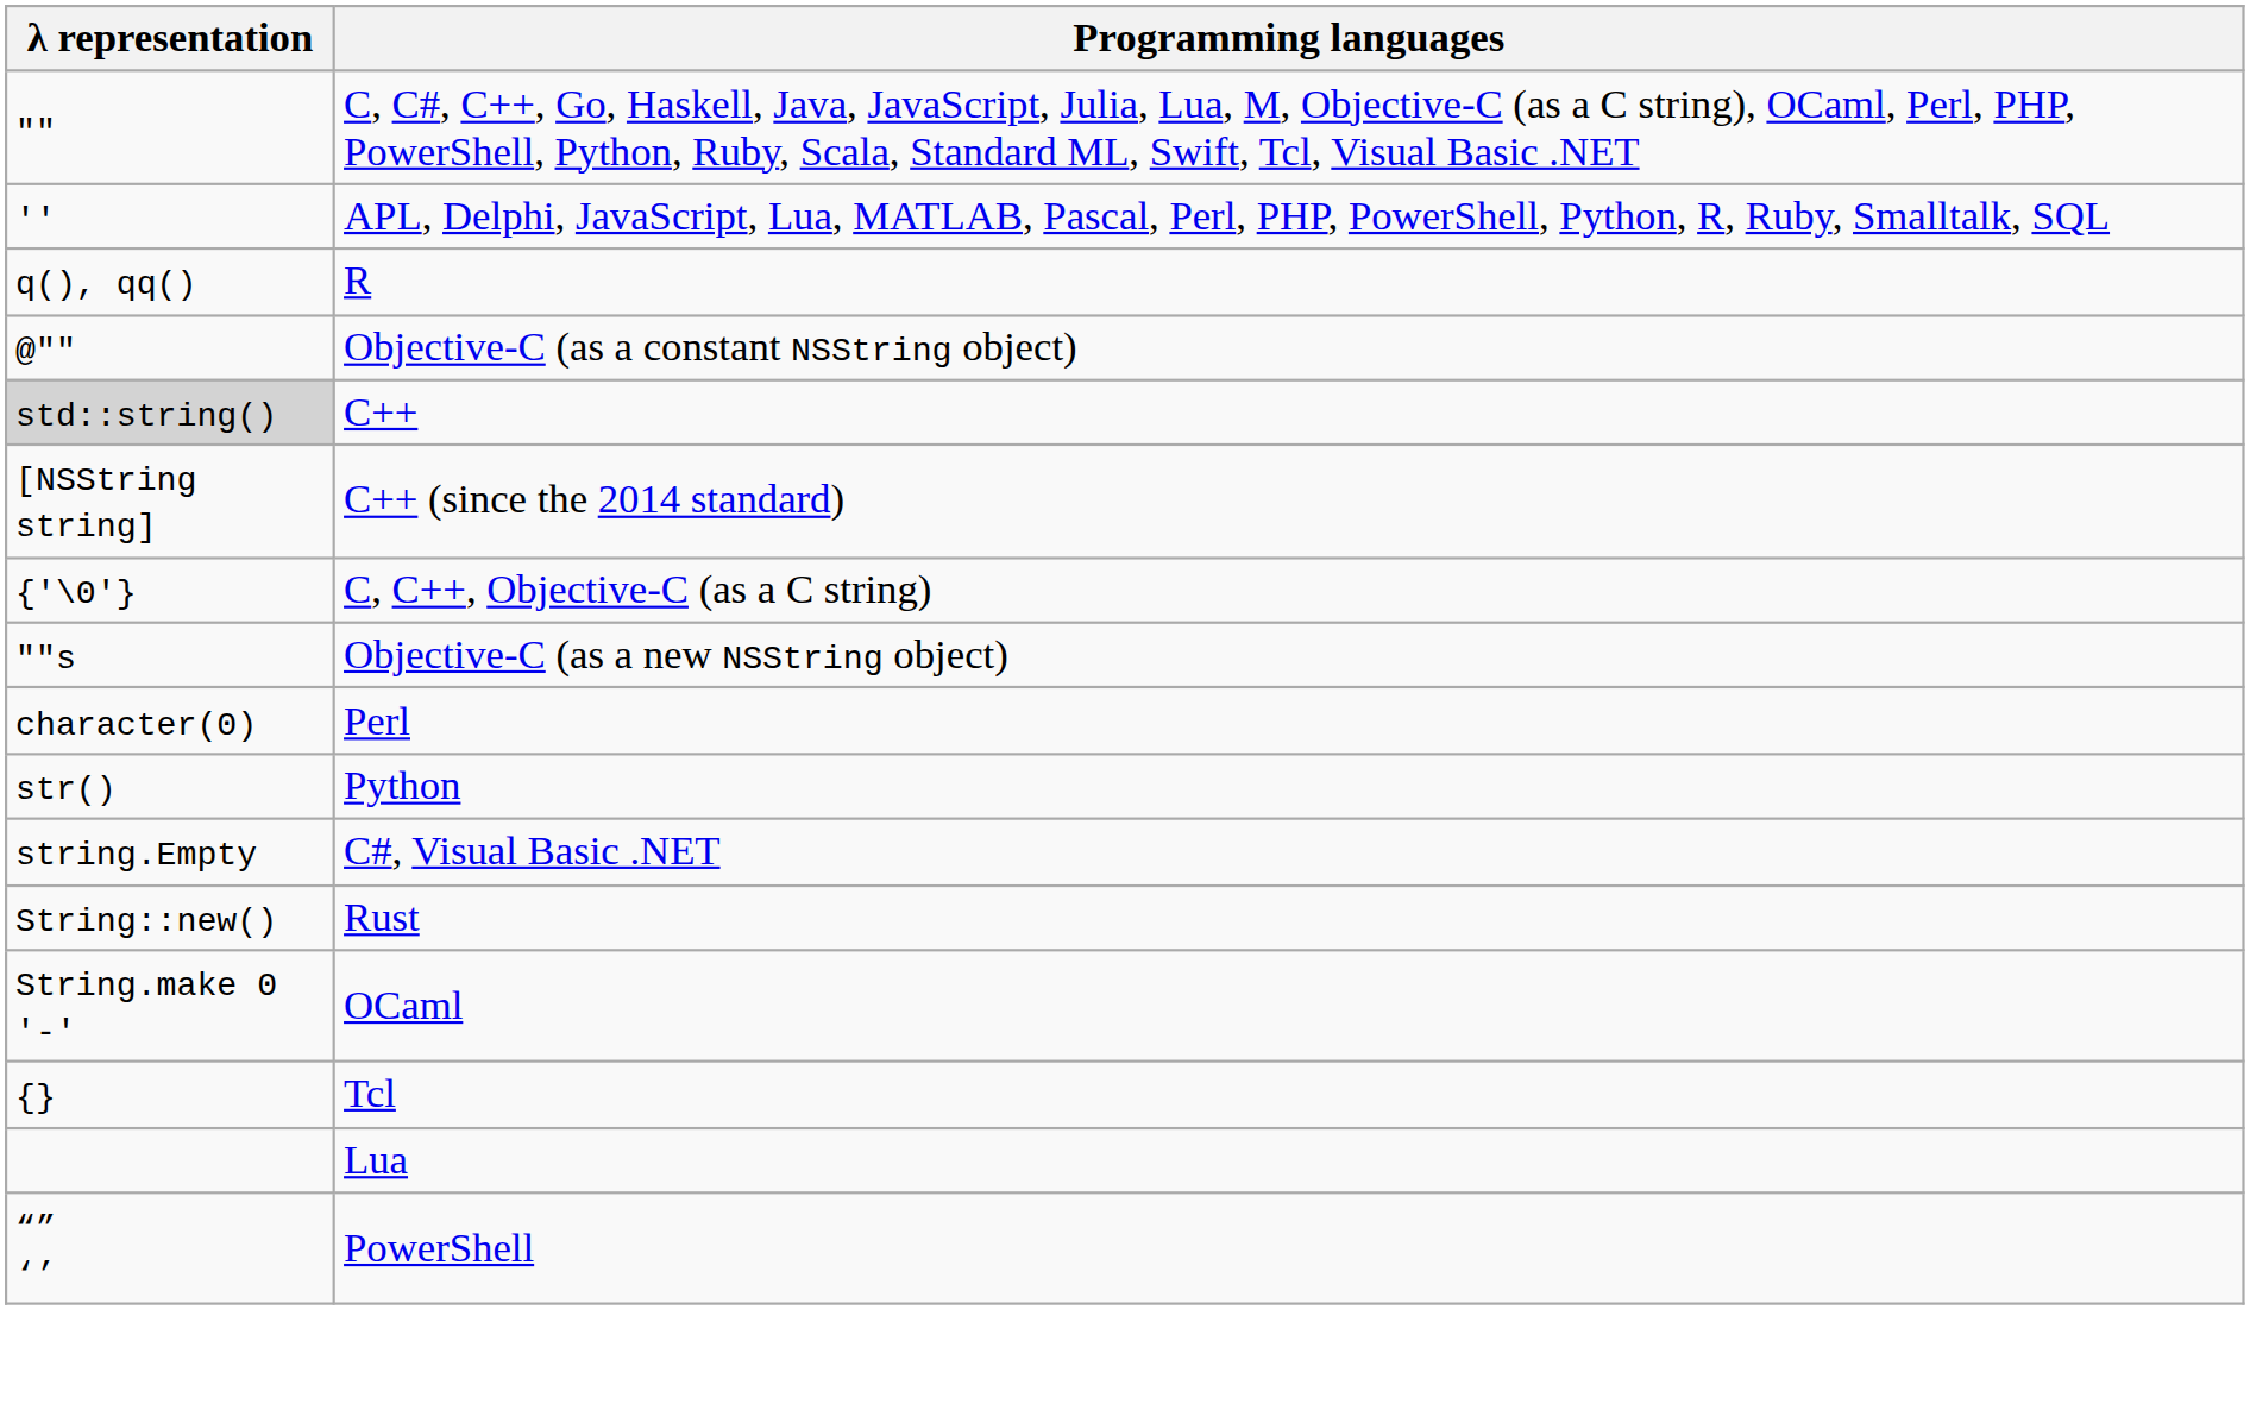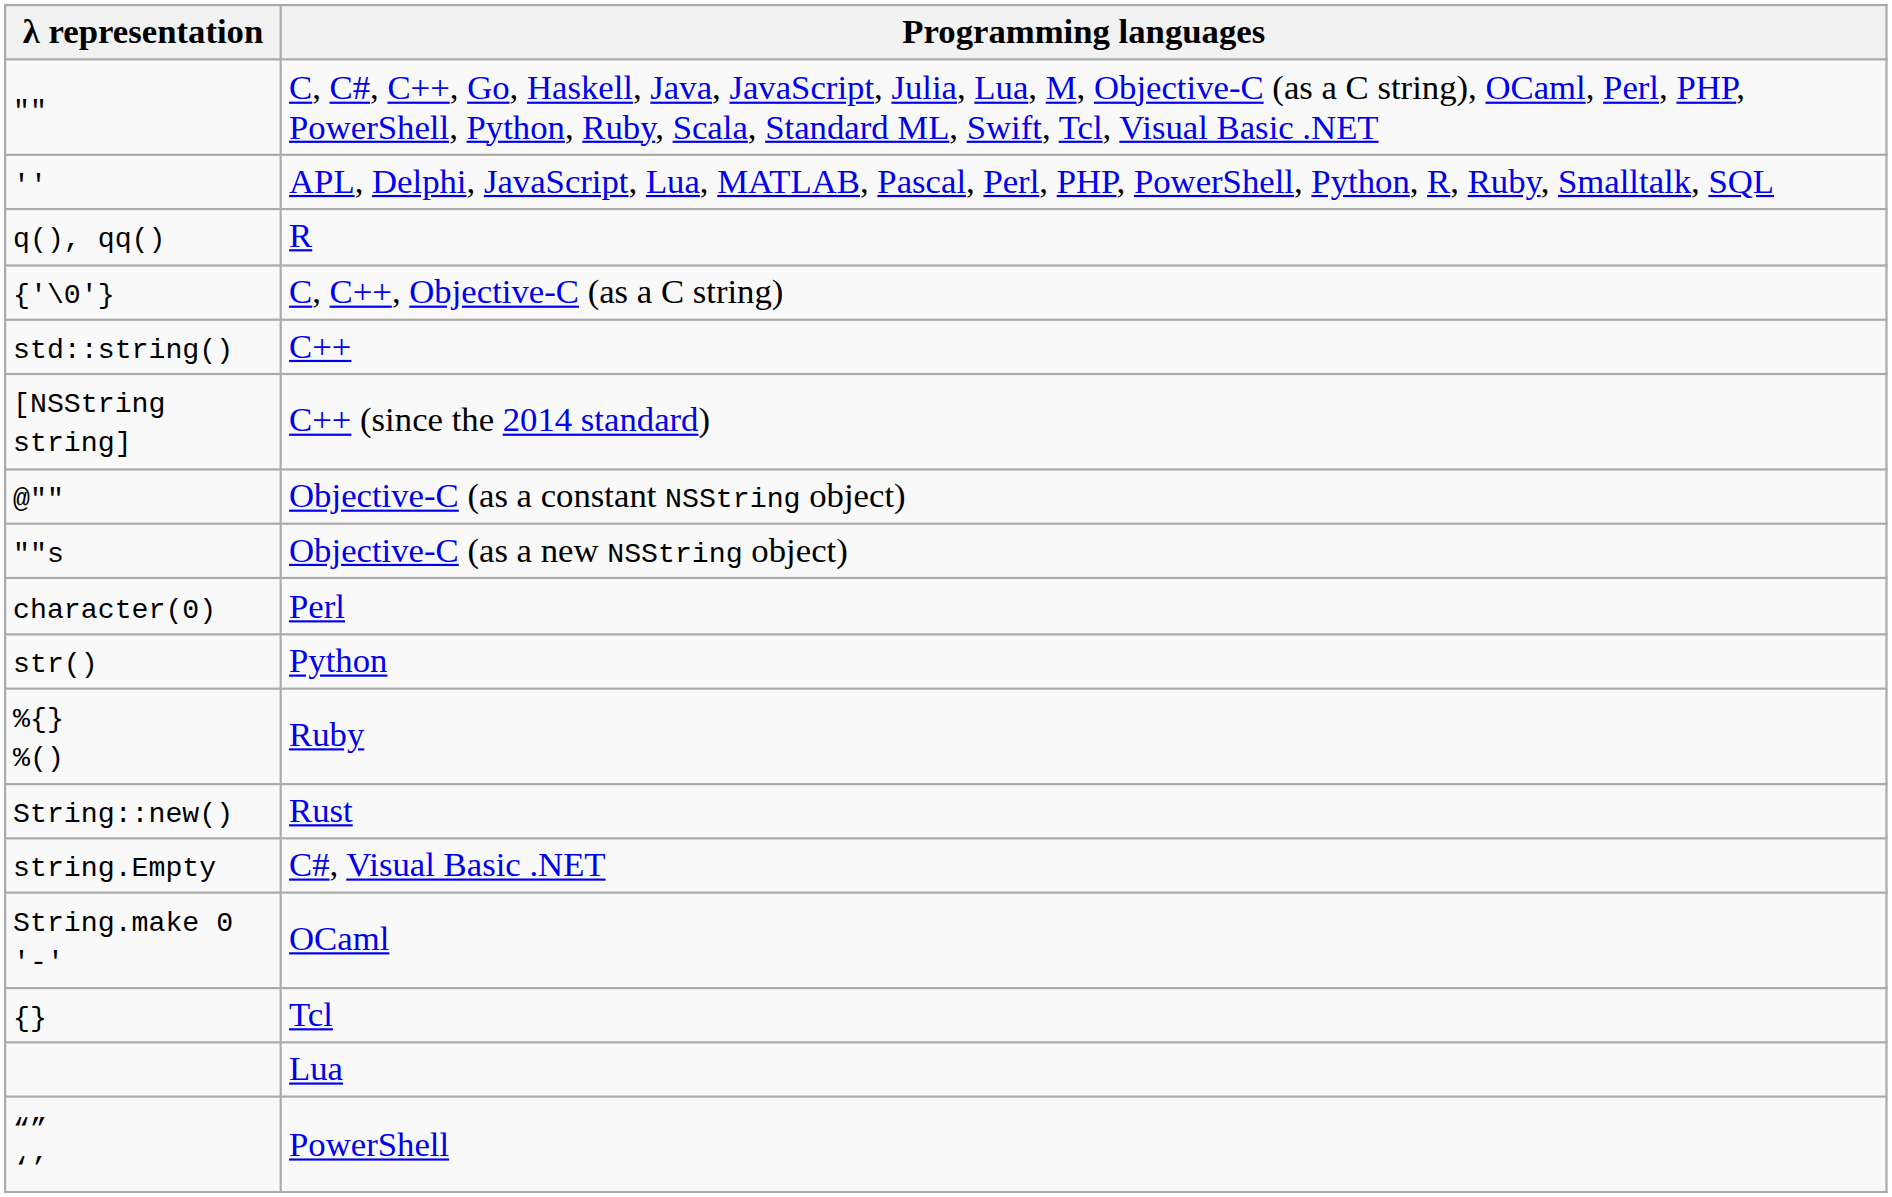 <table class="wikitable">
 <tr>
 <th>λ representation</th>
 <th>Programming languages</th>
 </tr>
 <tr>
 <td><code>""</code></td>
 <td><a href='#'>C</a>, <a href='#'>C#</a>, <a href='#'>C++</a>, <a href='#'>Go</a>, <a href='#'>Haskell</a>, <a href='#'>Java</a>, <a href='#'>JavaScript</a>, <a href='#'>Julia</a>, <a href='#'>Lua</a>, <a href='#'>M</a>, <a href='#'>Objective-C</a> (as a C string), <a href='#'>OCaml</a>, <a href='#'>Perl</a>, <a href='#'>PHP</a>, <a href='#'>PowerShell</a>, <a href='#'>Python</a>, <a href='#'>Ruby</a>, <a href='#'>Scala</a>, <a href='#'>Standard ML</a>, <a href='#'>Swift</a>, <a href='#'>Tcl</a>, <a href='#'>Visual Basic .NET</a></td>
 </tr>
 <tr>
 <td><code>&#39;&#39;</code></td>
 <td><a href='#'>APL</a>, <a href='#'>Delphi</a>, <a href='#'>JavaScript</a>, <a href='#'>Lua</a>, <a href='#'>MATLAB</a>, <a href='#'>Pascal</a>, <a href='#'>Perl</a>, <a href='#'>PHP</a>, <a href='#'>PowerShell</a>, <a href='#'>Python</a>, <a href='#'>R</a>, <a href='#'>Ruby</a>, <a href='#'>Smalltalk</a>, <a href='#'>SQL</a></td>
 </tr>
 <tr>
 <td><code>q(), qq()</code></td>
 <td><a href='#'>R</a></td>
 </tr>
 <tr>
-<td><code>@""</code></td>
-<td><a href='#'>Objective-C</a> (as a constant <code>NSString</code> object)</td>
+<td><code>{'\0'}</code></td>
+<td><a href='#'>C</a>, <a href='#'>C++</a>, <a href='#'>Objective-C</a> (as a C string)</td>
 </tr>
 <tr>
-<td style="background: lightgrey;"><code>std::string()</code></td>
+<td><code>std::string()</code></td>
 <td><a href='#'>C++</a></td>
 </tr>
 <tr>
 <td><code>[NSString string]</code></td>
 <td><a href='#'>C++</a> (since the <a href='#'>2014 standard</a>)</td>
 </tr>
 <tr>
-<td><code>{'\0'}</code></td>
-<td><a href='#'>C</a>, <a href='#'>C++</a>, <a href='#'>Objective-C</a> (as a C string)</td>
+<td><code>@""</code></td>
+<td><a href='#'>Objective-C</a> (as a constant <code>NSString</code> object)</td>
 </tr>
 <tr>
 <td><code>""s</code></td>
 <td><a href='#'>Objective-C</a> (as a new <code>NSString</code> object)</td>
 </tr>
 <tr>
 <td><code>character(0)</code></td>
 <td><a href='#'>Perl</a></td>
 </tr>
 <tr>
 <td><code>str()</code></td>
 <td><a href='#'>Python</a></td>
 </tr>
 <tr>
-<td><code>string.Empty</code></td>
-<td><a href='#'>C#</a>, <a href='#'>Visual Basic .NET</a></td>
+<td><code>%{}</code><br><code>%()</code></td>
+<td><a href='#'>Ruby</a></td>
 </tr>
 <tr>
 <td><code>String::new()</code></td>
 <td><a href='#'>Rust</a></td>
+</tr>
+<tr>
+<td><code>string.Empty</code></td>
+<td><a href='#'>C#</a>, <a href='#'>Visual Basic .NET</a></td>
 </tr>
 <tr>
 <td><code>String.make 0 '-'</code></td>
 <td><a href='#'>OCaml</a></td>
 </tr>
 <tr>
 <td><code>{}</code></td>
 <td><a href='#'>Tcl</a></td>
 </tr>
 <tr>
 <td><code></code></td>
 <td><a href='#'>Lua</a></td>
 </tr>
 <tr>
 <td><code>“”</code><br><code>‘’</code></td>
 <td><a href='#'>PowerShell</a></td>
 </tr>
 </table>
